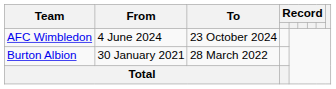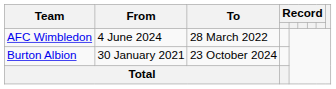 <table class="wikitable" style="text-align: center">
 <tr>
 <th rowspan=2>Team</th>
 <th rowspan=2>From</th>
 <th rowspan=2>To</th>
 <th colspan=5>Record</th>
 <th rowspan=2></th>
 </tr>
 <tr>
 <th></th>
 <th></th>
 <th></th>
 <th></th>
 <th></th>
 </tr>
 <tr>
 <td align=left><a href='#'>AFC Wimbledon</a></td>
 <td align=left>4 June 2024</td>
-<td align=left>23 October 2024<br></td>
+<td align=left>28 March 2022<br></td>
 <td></td>
 </tr>
 <tr>
 <td align=left><a href='#'>Burton Albion</a></td>
 <td align=left>30 January 2021</td>
-<td align=left>28 March 2022<br></td>
+<td align=left>23 October 2024<br></td>
 <td></td>
 </tr>
 <tr>
 <th colspan=3>Total<br></th>
 <th></th>
 </tr>
 </table>
